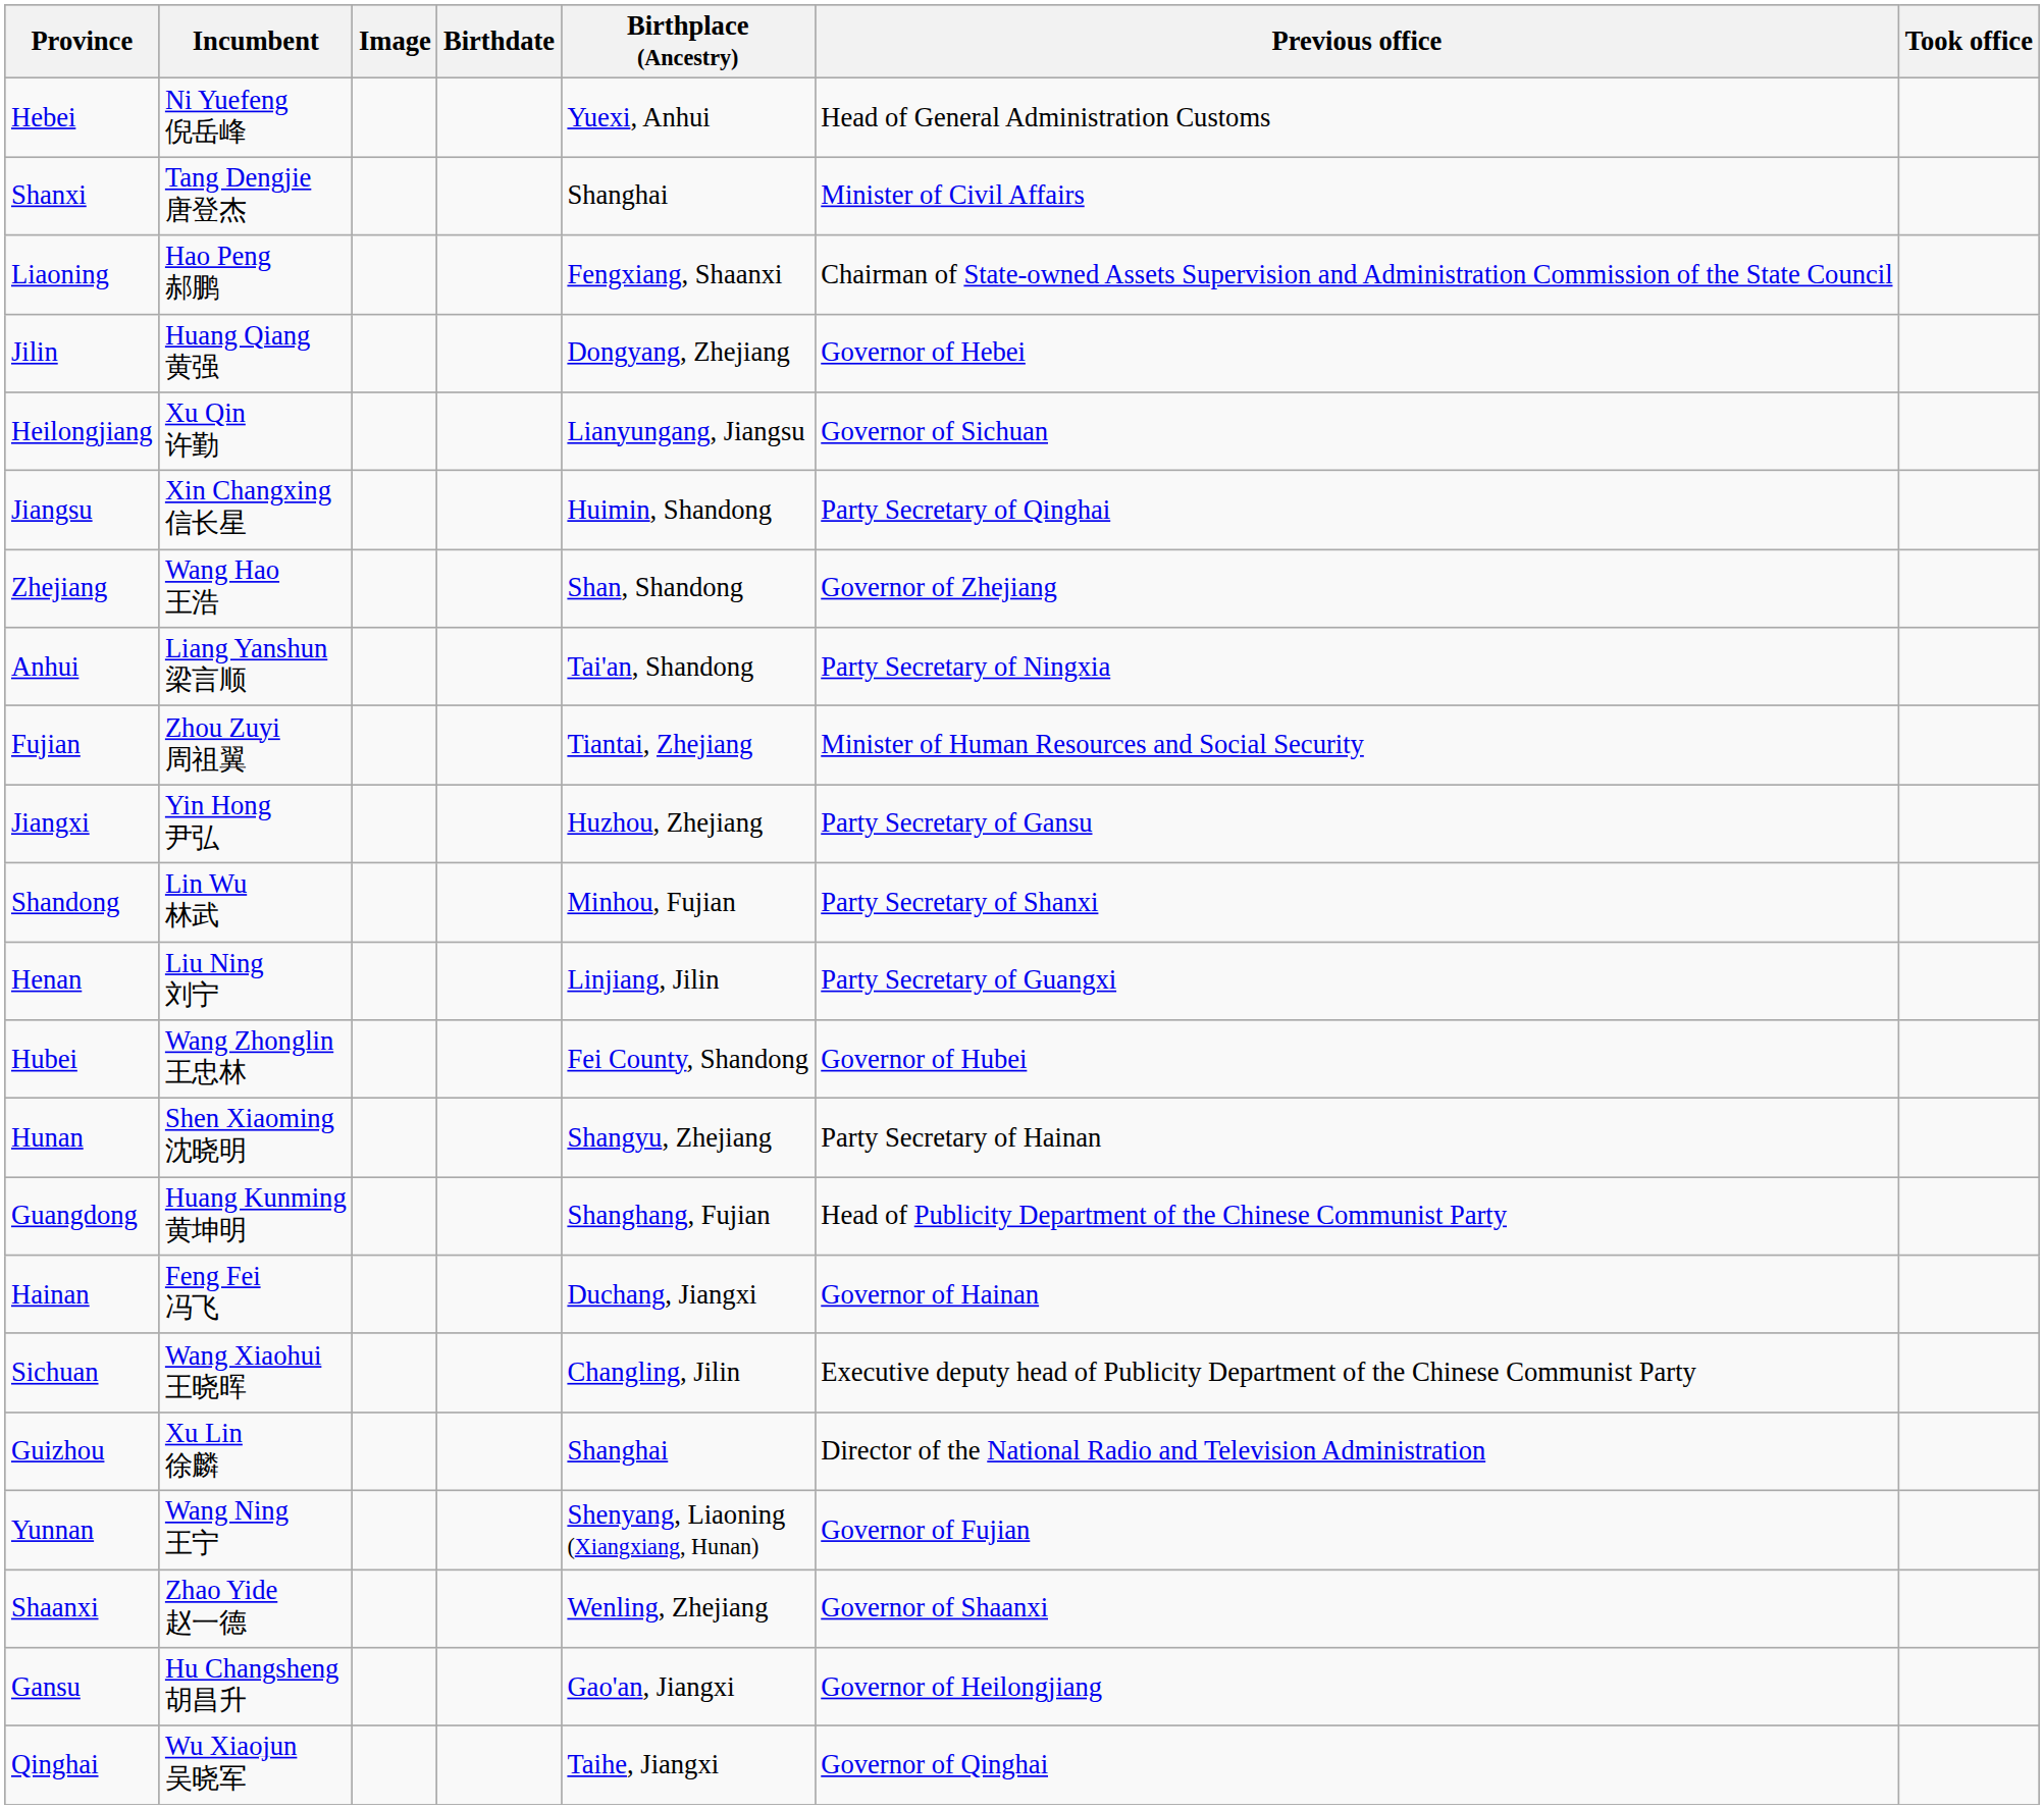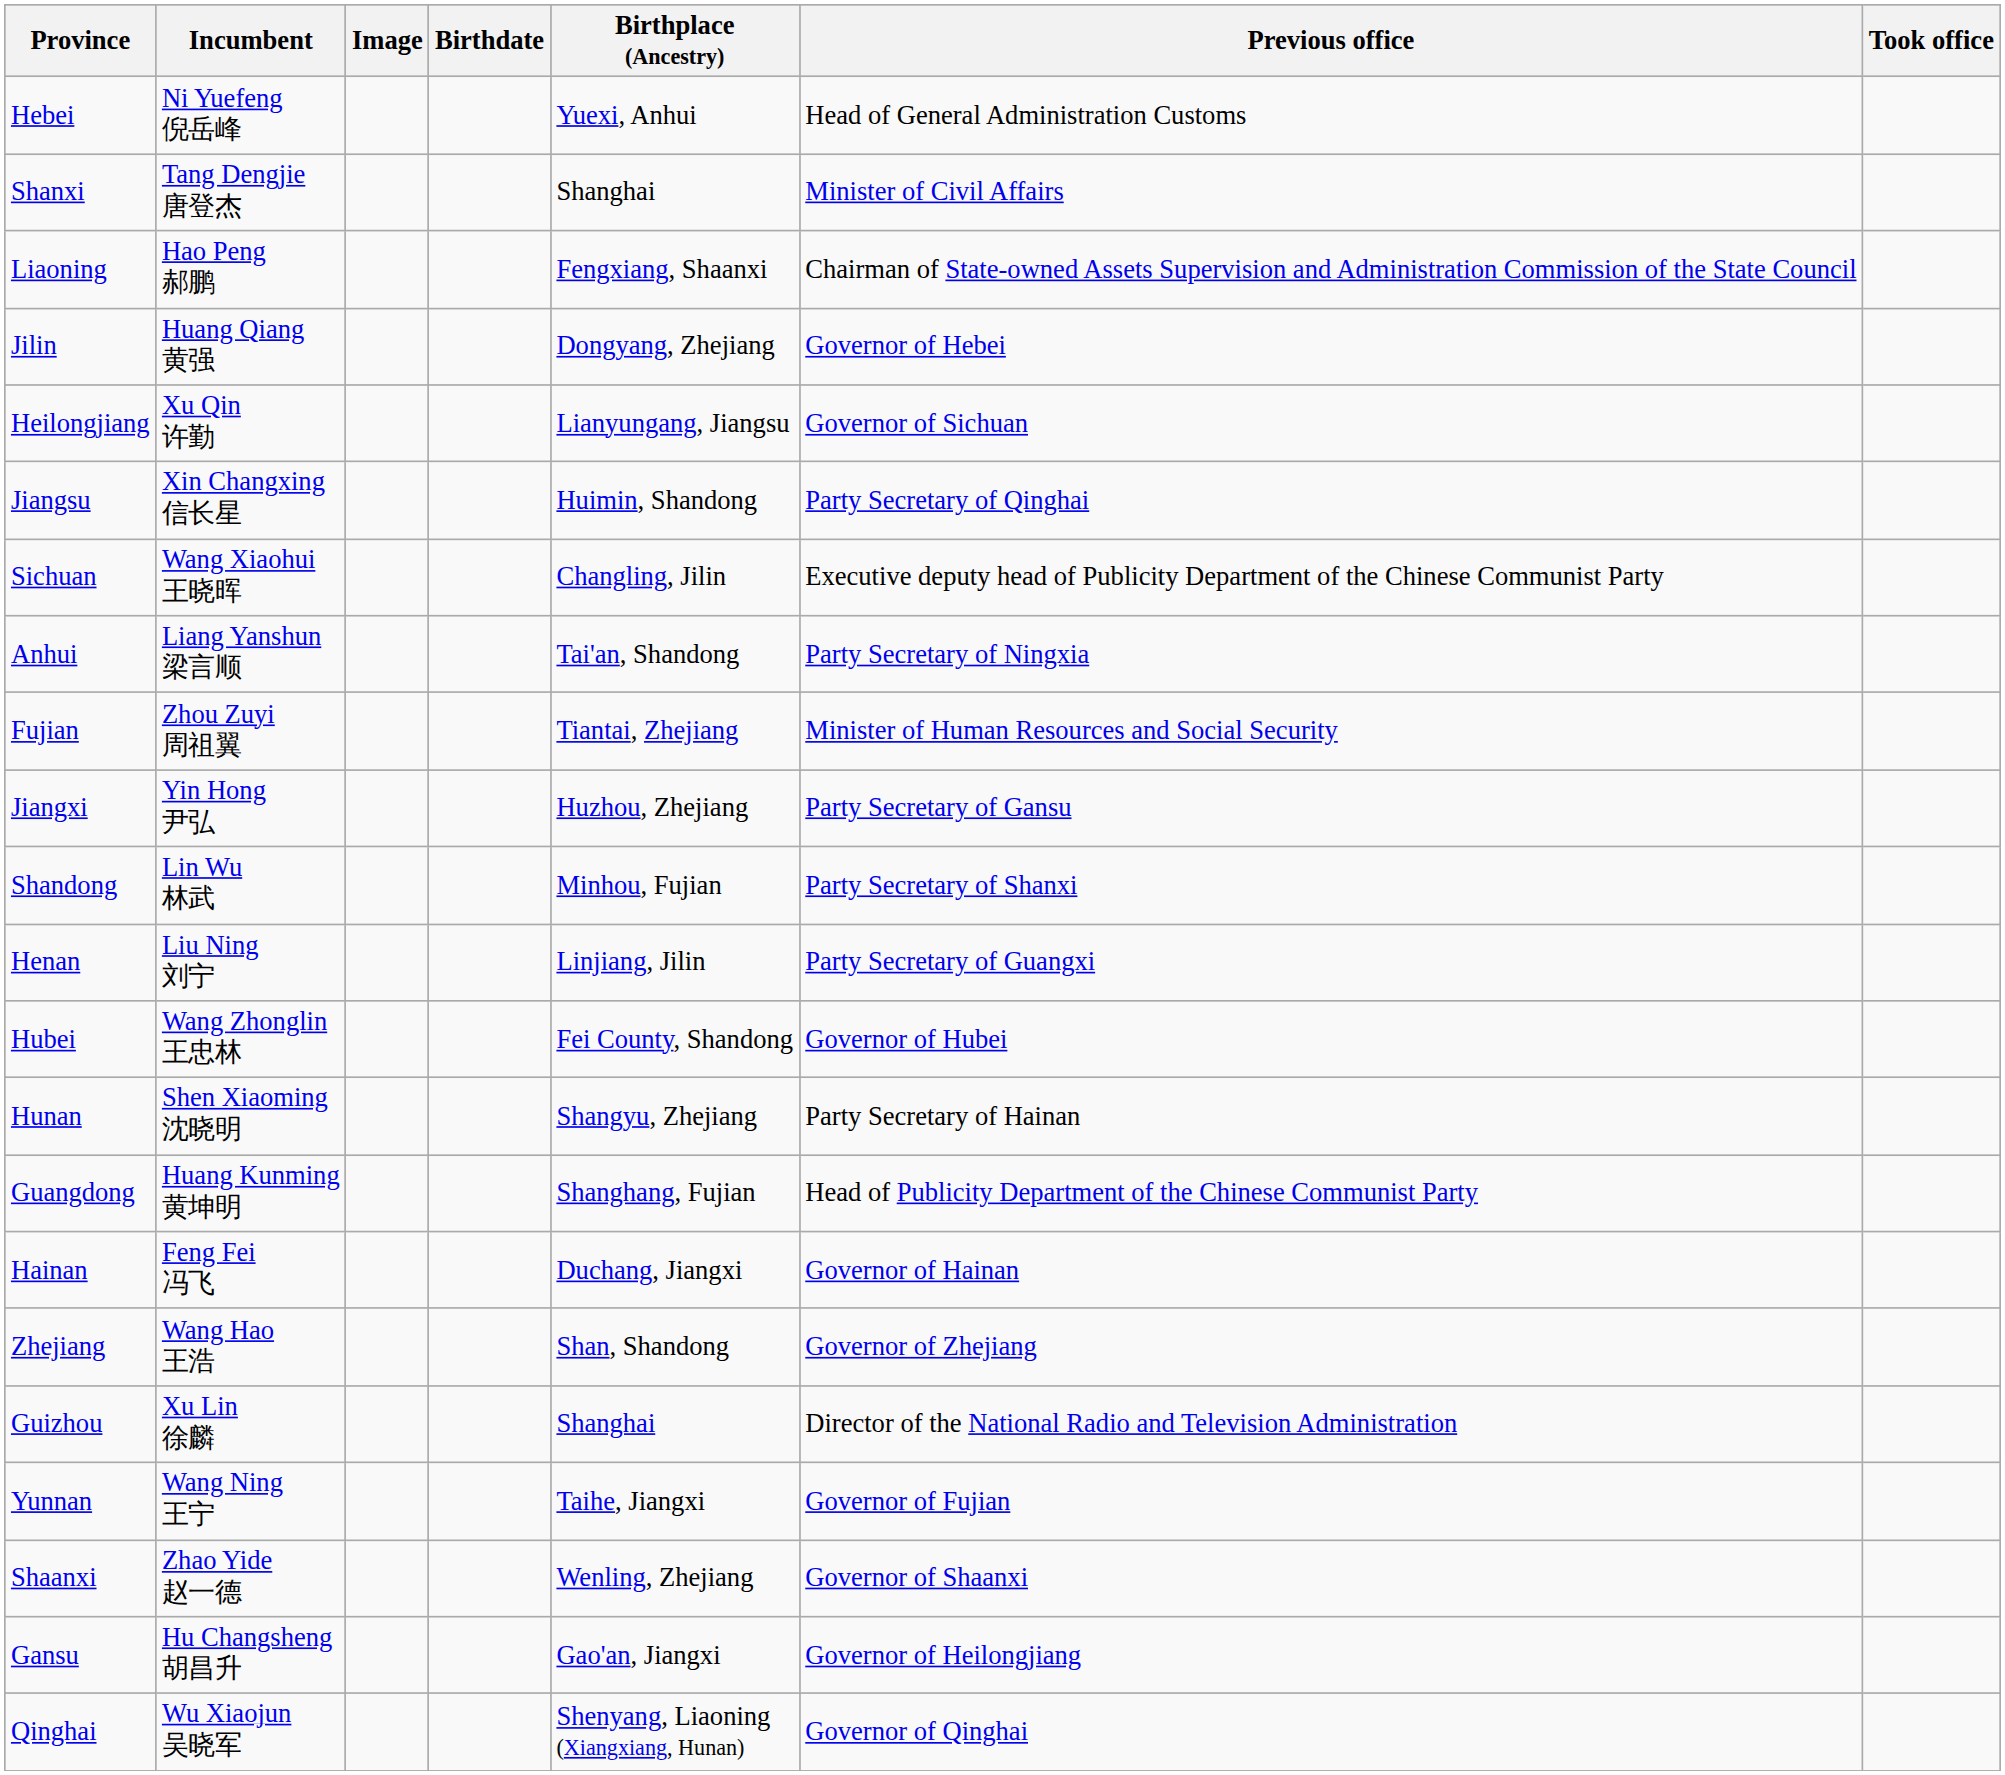 <table class="wikitable sortable" style="text-align: left">
 <tr>
 <th>Province</th>
 <th>Incumbent</th>
 <th>Image</th>
 <th>Birthdate</th>
 <th>Birthplace<br><small>(Ancestry)</small></th>
 <th>Previous office</th>
 <th>Took office</th>
 </tr>
 <tr>
 <td><a href='#'>Hebei</a></td>
 <td><a href='#'>Ni Yuefeng</a><br>倪岳峰</td>
 <td></td>
 <td> </td>
 <td><a href='#'>Yuexi</a>, Anhui</td>
 <td>Head of General Administration Customs</td>
 <td> </td>
 </tr>
 <tr>
 <td><a href='#'>Shanxi</a></td>
 <td><a href='#'>Tang Dengjie</a><br>唐登杰</td>
 <td></td>
 <td> </td>
 <td>Shanghai</td>
 <td><a href='#'>Minister of Civil Affairs</a></td>
 <td> </td>
 </tr>
 <tr>
 <td><a href='#'>Liaoning</a></td>
 <td><a href='#'>Hao Peng</a><br>郝鹏</td>
 <td></td>
 <td> </td>
 <td><a href='#'>Fengxiang</a>, Shaanxi</td>
 <td>Chairman of <a href='#'>State-owned Assets Supervision and Administration Commission of the State Council</a></td>
 <td> </td>
 </tr>
 <tr>
 <td><a href='#'>Jilin</a></td>
 <td><a href='#'>Huang Qiang</a><br>黄强</td>
 <td></td>
 <td> </td>
 <td><a href='#'>Dongyang</a>, Zhejiang</td>
 <td><a href='#'>Governor of Hebei</a></td>
 <td> </td>
 </tr>
 <tr>
 <td><a href='#'>Heilongjiang</a></td>
 <td><a href='#'>Xu Qin</a><br>许勤</td>
 <td></td>
 <td> </td>
 <td><a href='#'>Lianyungang</a>, Jiangsu</td>
 <td><a href='#'>Governor of Sichuan</a></td>
 <td> </td>
 </tr>
 <tr>
 <td><a href='#'>Jiangsu</a></td>
 <td><a href='#'>Xin Changxing</a><br>信长星</td>
 <td></td>
 <td> </td>
 <td><a href='#'>Huimin</a>, Shandong</td>
 <td><a href='#'>Party Secretary of Qinghai</a></td>
 <td> </td>
 </tr>
 <tr>
-<td><a href='#'>Zhejiang</a></td>
-<td><a href='#'>Wang Hao</a><br>王浩</td>
+<td><a href='#'>Sichuan</a></td>
+<td><a href='#'>Wang Xiaohui</a><br>王晓晖</td>
 <td></td>
 <td> </td>
-<td><a href='#'>Shan</a>, Shandong</td>
-<td><a href='#'>Governor of Zhejiang</a></td>
+<td><a href='#'>Changling</a>, Jilin</td>
+<td>Executive deputy head of Publicity Department of the Chinese Communist Party</td>
 <td> </td>
 </tr>
 <tr>
 <td><a href='#'>Anhui</a></td>
 <td><a href='#'>Liang Yanshun</a><br>梁言顺</td>
 <td></td>
 <td> </td>
 <td><a href='#'>Tai'an</a>, Shandong</td>
 <td><a href='#'>Party Secretary of Ningxia</a></td>
 <td> </td>
 </tr>
 <tr>
 <td><a href='#'>Fujian</a></td>
 <td><a href='#'>Zhou Zuyi</a><br>周祖翼</td>
 <td></td>
 <td> </td>
 <td><a href='#'>Tiantai</a>, <a href='#'>Zhejiang</a></td>
 <td><a href='#'>Minister of Human Resources and Social Security</a></td>
 <td> </td>
 </tr>
 <tr>
 <td><a href='#'>Jiangxi</a></td>
 <td><a href='#'>Yin Hong</a><br>尹弘</td>
 <td></td>
 <td> </td>
 <td><a href='#'>Huzhou</a>, Zhejiang</td>
 <td><a href='#'>Party Secretary of Gansu</a></td>
 <td> </td>
 </tr>
 <tr>
 <td><a href='#'>Shandong</a></td>
 <td><a href='#'>Lin Wu</a><br>林武</td>
 <td></td>
 <td> </td>
 <td><a href='#'>Minhou</a>, Fujian</td>
 <td><a href='#'>Party Secretary of Shanxi</a></td>
 <td> </td>
 </tr>
 <tr>
 <td><a href='#'>Henan</a></td>
 <td><a href='#'>Liu Ning</a><br>刘宁</td>
 <td></td>
 <td> </td>
 <td><a href='#'>Linjiang</a>, Jilin</td>
 <td><a href='#'>Party Secretary of Guangxi</a></td>
 <td> </td>
 </tr>
 <tr>
 <td><a href='#'>Hubei</a></td>
 <td><a href='#'>Wang Zhonglin</a><br>王忠林</td>
 <td></td>
 <td> </td>
 <td><a href='#'>Fei County</a>, Shandong</td>
 <td><a href='#'>Governor of Hubei</a></td>
 <td> </td>
 </tr>
 <tr>
 <td><a href='#'>Hunan</a></td>
 <td><a href='#'>Shen Xiaoming</a><br>沈晓明</td>
 <td></td>
 <td> </td>
 <td><a href='#'>Shangyu</a>, Zhejiang</td>
 <td>Party Secretary of Hainan</td>
 <td> </td>
 </tr>
 <tr>
 <td><a href='#'>Guangdong</a></td>
 <td><a href='#'>Huang Kunming</a><br>黄坤明</td>
 <td></td>
 <td> </td>
 <td><a href='#'>Shanghang</a>, Fujian</td>
 <td>Head of <a href='#'>Publicity Department of the Chinese Communist Party</a></td>
 <td> </td>
 </tr>
 <tr>
 <td><a href='#'>Hainan</a></td>
 <td><a href='#'>Feng Fei</a><br>冯飞</td>
 <td></td>
 <td> </td>
 <td><a href='#'>Duchang</a>, Jiangxi</td>
 <td><a href='#'>Governor of Hainan</a></td>
 <td> </td>
 </tr>
 <tr>
-<td><a href='#'>Sichuan</a></td>
-<td><a href='#'>Wang Xiaohui</a><br>王晓晖</td>
+<td><a href='#'>Zhejiang</a></td>
+<td><a href='#'>Wang Hao</a><br>王浩</td>
 <td></td>
 <td> </td>
-<td><a href='#'>Changling</a>, Jilin</td>
-<td>Executive deputy head of Publicity Department of the Chinese Communist Party</td>
+<td><a href='#'>Shan</a>, Shandong</td>
+<td><a href='#'>Governor of Zhejiang</a></td>
 <td> </td>
 </tr>
 <tr>
 <td><a href='#'>Guizhou</a></td>
 <td><a href='#'>Xu Lin</a><br>徐麟</td>
 <td></td>
 <td> </td>
 <td><a href='#'>Shanghai</a></td>
 <td>Director of the <a href='#'>National Radio and Television Administration</a></td>
 <td> </td>
 </tr>
 <tr>
 <td><a href='#'>Yunnan</a></td>
 <td><a href='#'>Wang Ning</a><br>王宁</td>
 <td></td>
 <td> </td>
-<td><a href='#'>Shenyang</a>, Liaoning<br><small>(<a href='#'>Xiangxiang</a>, Hunan)</small></td>
+<td><a href='#'>Taihe</a>, Jiangxi</td>
 <td><a href='#'>Governor of Fujian</a></td>
 <td> </td>
 </tr>
 <tr>
 <td><a href='#'>Shaanxi</a></td>
 <td><a href='#'>Zhao Yide</a><br>赵一德</td>
 <td></td>
 <td> </td>
 <td><a href='#'>Wenling</a>, Zhejiang</td>
 <td><a href='#'>Governor of Shaanxi</a></td>
 <td> </td>
 </tr>
 <tr>
 <td><a href='#'>Gansu</a></td>
 <td><a href='#'>Hu Changsheng</a><br>胡昌升</td>
 <td></td>
 <td> </td>
 <td><a href='#'>Gao'an</a>, Jiangxi</td>
 <td><a href='#'>Governor of Heilongjiang</a></td>
 <td> </td>
 </tr>
 <tr>
 <td><a href='#'>Qinghai</a></td>
 <td><a href='#'>Wu Xiaojun</a><br>吴晓军</td>
 <td></td>
 <td> </td>
-<td><a href='#'>Taihe</a>, Jiangxi</td>
+<td><a href='#'>Shenyang</a>, Liaoning<br><small>(<a href='#'>Xiangxiang</a>, Hunan)</small></td>
 <td><a href='#'>Governor of Qinghai</a></td>
 <td> </td>
 </tr>
 <tr>
 </tr>
 </table>
